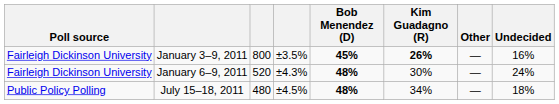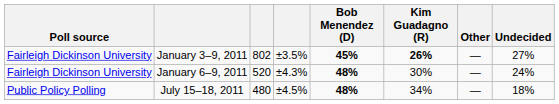 <table class="wikitable" style="text-align:center">
 <tr valign= bottom>
 <th>Poll source</th>
 <th></th>
 <th></th>
 <th></th>
 <th style="width:100px;">Bob<br>Menendez (D)</th>
 <th style="width:100px;">Kim<br>Guadagno (R)</th>
 <th>Other</th>
 <th>Undecided</th>
 </tr>
 <tr>
 <td align=left><a href='#'>Fairleigh Dickinson University</a></td>
 <td>January 3–9, 2011</td>
-<td>800</td>
+<td>802</td>
 <td>±3.5%</td>
 <td><strong>45%</strong></td>
 <td><strong>26%</strong></td>
 <td>—</td>
-<td>16%</td>
+<td>27%</td>
 </tr>
 <tr>
 <td align=left><a href='#'>Fairleigh Dickinson University</a></td>
 <td>January 6–9, 2011</td>
 <td>520</td>
 <td>±4.3%</td>
 <td><strong>48%</strong></td>
 <td>30%</td>
 <td>—</td>
 <td>24%</td>
 </tr>
 <tr>
 <td align=left><a href='#'>Public Policy Polling</a></td>
 <td>July 15–18, 2011</td>
 <td>480</td>
 <td>±4.5%</td>
 <td><strong>48%</strong></td>
 <td>34%</td>
 <td>—</td>
 <td>18%</td>
 </tr>
 </table>
